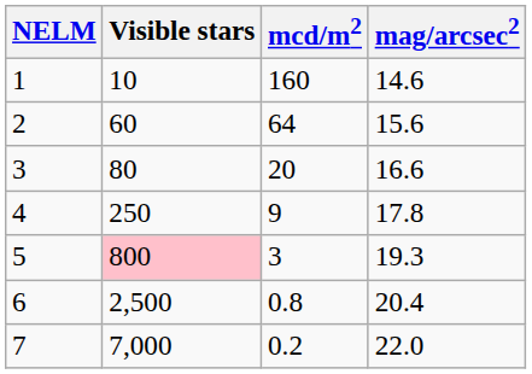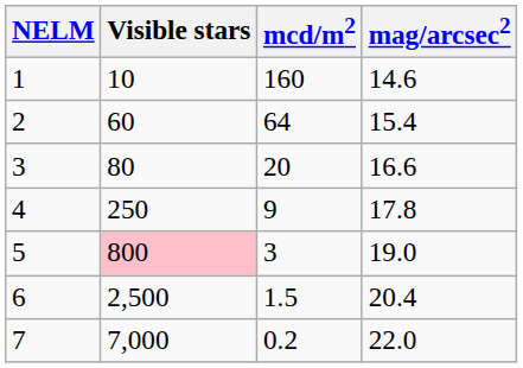 <table class="wikitable">
 <tr>
 <th><a href='#'>NELM</a></th>
 <th>Visible stars</th>
 <th><a href='#'>mcd/m<sup>2</sup></a></th>
 <th><a href='#'>mag/arcsec<sup>2</sup></a></th>
 </tr>
 <tr>
 <td>1</td>
 <td>10</td>
 <td>160</td>
 <td>14.6</td>
 </tr>
 <tr>
 <td>2</td>
 <td>60</td>
 <td>64</td>
-<td>15.6</td>
+<td>15.4</td>
 </tr>
 <tr>
 <td>3</td>
 <td>80</td>
 <td>20</td>
 <td>16.6</td>
 </tr>
 <tr>
 <td>4</td>
 <td>250</td>
 <td>9</td>
 <td>17.8</td>
 </tr>
 <tr>
 <td>5</td>
 <td style="background: pink;">800</td>
 <td>3</td>
-<td>19.3</td>
+<td>19.0</td>
 </tr>
 <tr>
 <td>6</td>
 <td>2,500</td>
-<td>0.8</td>
+<td>1.5</td>
 <td>20.4</td>
 </tr>
 <tr>
 <td>7</td>
 <td>7,000</td>
 <td>0.2</td>
 <td>22.0</td>
 </tr>
 </table>
